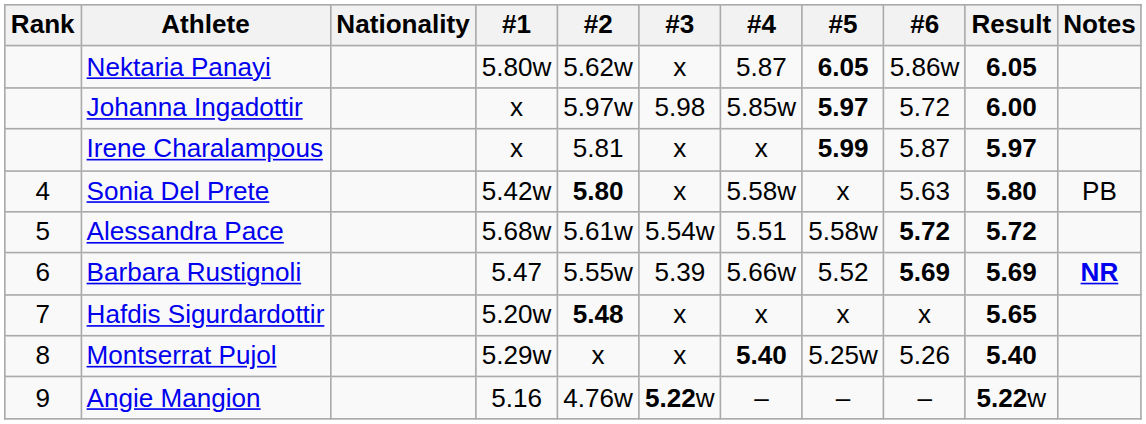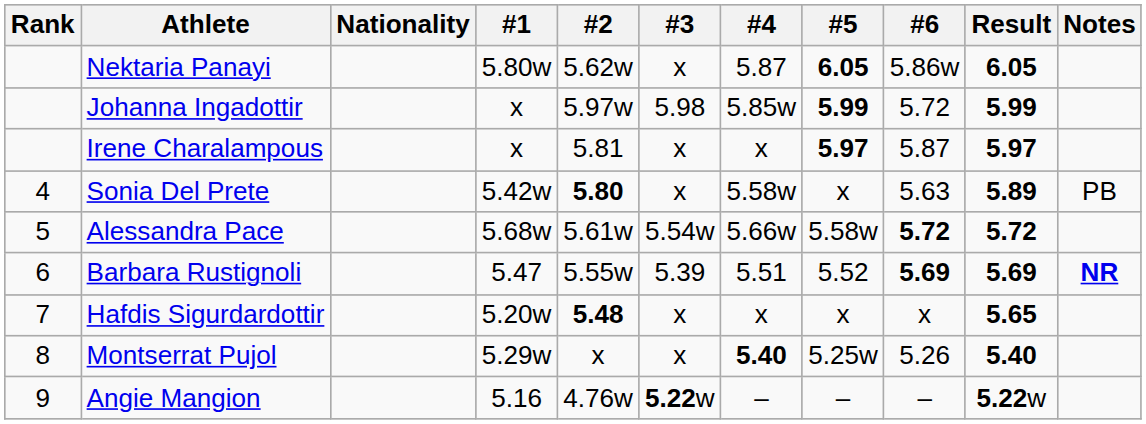 <table class="wikitable sortable" style="text-align:center">
 <tr>
 <th>Rank</th>
 <th>Athlete</th>
 <th>Nationality</th>
 <th>#1</th>
 <th>#2</th>
 <th>#3</th>
 <th>#4</th>
 <th>#5</th>
 <th>#6</th>
 <th>Result</th>
 <th>Notes</th>
 </tr>
 <tr>
 <td></td>
 <td align="left"><a href='#'>Nektaria Panayi</a></td>
 <td align=left></td>
 <td>5.80w</td>
 <td>5.62w</td>
 <td>x</td>
 <td>5.87</td>
 <td><strong>6.05</strong></td>
 <td>5.86w</td>
 <td><strong>6.05</strong></td>
 <td></td>
 </tr>
 <tr>
 <td></td>
 <td align="left"><a href='#'>Johanna Ingadottir</a></td>
 <td align=left></td>
 <td>x</td>
 <td>5.97w</td>
 <td>5.98</td>
 <td>5.85w</td>
-<td><strong>5.97</strong></td>
+<td><strong>5.99</strong></td>
 <td>5.72</td>
-<td><strong>6.00</strong></td>
+<td><strong>5.99</strong></td>
 <td></td>
 </tr>
 <tr>
 <td></td>
 <td align="left"><a href='#'>Irene Charalampous</a></td>
 <td align=left></td>
 <td>x</td>
 <td>5.81</td>
 <td>x</td>
 <td>x</td>
-<td><strong>5.99</strong></td>
+<td><strong>5.97</strong></td>
 <td>5.87</td>
 <td><strong>5.97</strong></td>
 <td></td>
 </tr>
 <tr>
 <td>4</td>
 <td align="left"><a href='#'>Sonia Del Prete</a></td>
 <td align=left></td>
 <td>5.42w</td>
 <td><strong>5.80</strong></td>
 <td>x</td>
 <td>5.58w</td>
 <td>x</td>
 <td>5.63</td>
-<td><strong>5.80</strong></td>
+<td><strong>5.89</strong></td>
 <td>PB</td>
 </tr>
 <tr>
 <td>5</td>
 <td align="left"><a href='#'>Alessandra Pace</a></td>
 <td align=left></td>
 <td>5.68w</td>
 <td>5.61w</td>
 <td>5.54w</td>
-<td>5.51</td>
+<td>5.66w</td>
 <td>5.58w</td>
 <td><strong>5.72</strong></td>
 <td><strong>5.72</strong></td>
 <td></td>
 </tr>
 <tr>
 <td>6</td>
 <td align="left"><a href='#'>Barbara Rustignoli</a></td>
 <td align=left></td>
 <td>5.47</td>
 <td>5.55w</td>
 <td>5.39</td>
-<td>5.66w</td>
+<td>5.51</td>
 <td>5.52</td>
 <td><strong>5.69</strong></td>
 <td><strong>5.69</strong></td>
 <td><strong><a href='#'>NR</a></strong></td>
 </tr>
 <tr>
 <td>7</td>
 <td align="left"><a href='#'>Hafdis Sigurdardottir</a></td>
 <td align=left></td>
 <td>5.20w</td>
 <td><strong>5.48</strong></td>
 <td>x</td>
 <td>x</td>
 <td>x</td>
 <td>x</td>
 <td><strong>5.65</strong></td>
 <td></td>
 </tr>
 <tr>
 <td>8</td>
 <td align="left"><a href='#'>Montserrat Pujol</a></td>
 <td align=left></td>
 <td>5.29w</td>
 <td>x</td>
 <td>x</td>
 <td><strong>5.40</strong></td>
 <td>5.25w</td>
 <td>5.26</td>
 <td><strong>5.40</strong></td>
 <td></td>
 </tr>
 <tr>
 <td>9</td>
 <td align="left"><a href='#'>Angie Mangion</a></td>
 <td align=left></td>
 <td>5.16</td>
 <td>4.76w</td>
 <td><strong>5.22</strong>w</td>
 <td>–</td>
 <td>–</td>
 <td>–</td>
 <td><strong>5.22</strong>w</td>
 <td></td>
 </tr>
 </table>
